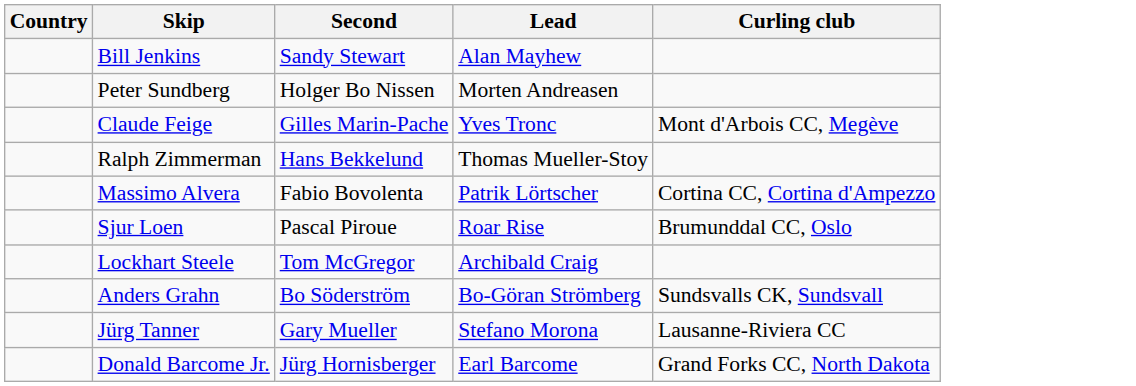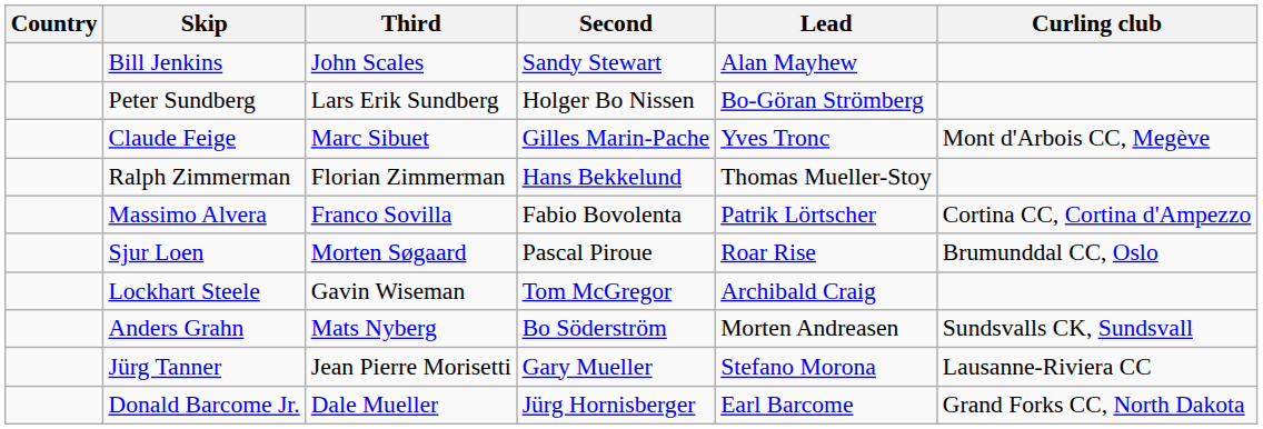 <table class=wikitable>
 <tr>
 <th>Country</th>
 <th>Skip</th>
+<th>Third</th>
 <th>Second</th>
 <th>Lead</th>
 <th>Curling club</th>
 </tr>
 <tr>
 <td></td>
 <td><a href='#'>Bill Jenkins</a></td>
+<td><a href='#'>John Scales</a></td>
 <td><a href='#'>Sandy Stewart</a></td>
 <td><a href='#'>Alan Mayhew</a></td>
 <td></td>
 </tr>
 <tr>
 <td></td>
 <td>Peter Sundberg</td>
+<td>Lars Erik Sundberg</td>
 <td>Holger Bo Nissen</td>
-<td>Morten Andreasen</td>
+<td><a href='#'>Bo-Göran Strömberg</a></td>
 <td></td>
 </tr>
 <tr>
 <td></td>
 <td><a href='#'>Claude Feige</a></td>
+<td><a href='#'>Marc Sibuet</a></td>
 <td><a href='#'>Gilles Marin-Pache</a></td>
 <td><a href='#'>Yves Tronc</a></td>
 <td>Mont d'Arbois CC, <a href='#'>Megève</a></td>
 </tr>
 <tr>
 <td></td>
 <td>Ralph Zimmerman</td>
+<td>Florian Zimmerman</td>
 <td><a href='#'>Hans Bekkelund</a></td>
 <td>Thomas Mueller-Stoy</td>
 <td></td>
 </tr>
 <tr>
 <td></td>
 <td><a href='#'>Massimo Alvera</a></td>
+<td><a href='#'>Franco Sovilla</a></td>
 <td>Fabio Bovolenta</td>
 <td><a href='#'>Patrik Lörtscher</a></td>
 <td>Cortina CC, <a href='#'>Cortina d'Ampezzo</a></td>
 </tr>
 <tr>
 <td></td>
 <td><a href='#'>Sjur Loen</a></td>
+<td><a href='#'>Morten Søgaard</a></td>
 <td>Pascal Piroue</td>
 <td><a href='#'>Roar Rise</a></td>
 <td>Brumunddal CC, <a href='#'>Oslo</a></td>
 </tr>
 <tr>
 <td></td>
 <td><a href='#'>Lockhart Steele</a></td>
+<td>Gavin Wiseman</td>
 <td><a href='#'>Tom McGregor</a></td>
 <td><a href='#'>Archibald Craig</a></td>
 <td></td>
 </tr>
 <tr>
 <td></td>
 <td><a href='#'>Anders Grahn</a></td>
+<td><a href='#'>Mats Nyberg</a></td>
 <td><a href='#'>Bo Söderström</a></td>
-<td><a href='#'>Bo-Göran Strömberg</a></td>
+<td>Morten Andreasen</td>
 <td>Sundsvalls CK, <a href='#'>Sundsvall</a></td>
 </tr>
 <tr>
 <td></td>
 <td><a href='#'>Jürg Tanner</a></td>
+<td>Jean Pierre Morisetti</td>
 <td><a href='#'>Gary Mueller</a></td>
 <td><a href='#'>Stefano Morona</a></td>
 <td>Lausanne-Riviera CC</td>
 </tr>
 <tr>
 <td></td>
 <td><a href='#'>Donald Barcome Jr.</a></td>
+<td><a href='#'>Dale Mueller</a></td>
 <td><a href='#'>Jürg Hornisberger</a></td>
 <td><a href='#'>Earl Barcome</a></td>
 <td>Grand Forks CC, <a href='#'>North Dakota</a></td>
 </tr>
 </table>
